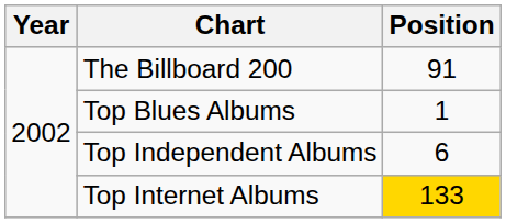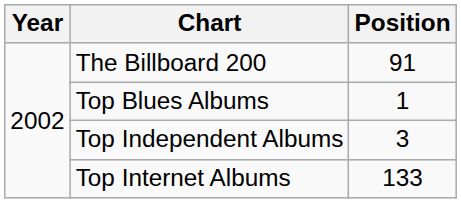 <table class="wikitable">
 <tr>
 <th>Year</th>
 <th>Chart</th>
 <th>Position</th>
 </tr>
 <tr>
 <td rowspan="4">2002</td>
 <td>The Billboard 200</td>
 <td align="center">91</td>
 </tr>
 <tr>
 <td>Top Blues Albums</td>
 <td align="center">1</td>
 </tr>
 <tr>
 <td>Top Independent Albums</td>
-<td align="center">6</td>
+<td align="center">3</td>
 </tr>
 <tr>
 <td>Top Internet Albums</td>
-<td align="center" style="background: gold;">133</td>
+<td align="center">133</td>
 </tr>
 </table>
